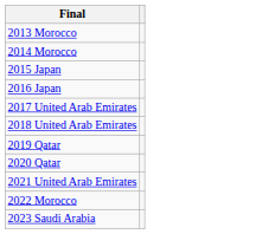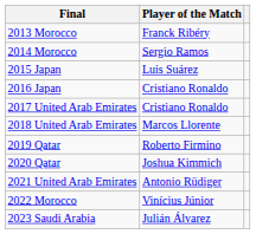 <table class="wikitable plainrowheaders sortable">
 <tr>
 <th scope="col">Final</th>
+<th scope="col">Player of the Match</th>
 <th class="unsortable"></th>
 </tr>
 <tr>
 <td scope="row"><a href='#'>2013 Morocco</a></td>
+<td> <a href='#'>Franck Ribéry</a></td>
 <td></td>
 </tr>
 <tr>
 <td scope="row"><a href='#'>2014 Morocco</a></td>
+<td> <a href='#'>Sergio Ramos</a></td>
 <td></td>
 </tr>
 <tr>
 <td scope="row"><a href='#'>2015 Japan</a></td>
+<td> <a href='#'>Luis Suárez</a></td>
 <td></td>
 </tr>
 <tr>
 <td scope="row"><a href='#'>2016 Japan</a></td>
+<td> <a href='#'>Cristiano Ronaldo</a></td>
 <td></td>
 </tr>
 <tr>
 <td scope="row"><a href='#'>2017 United Arab Emirates</a></td>
+<td> <a href='#'>Cristiano Ronaldo</a></td>
 <td></td>
 </tr>
 <tr>
 <td scope="row"><a href='#'>2018 United Arab Emirates</a></td>
+<td> <a href='#'>Marcos Llorente</a></td>
 <td></td>
 </tr>
 <tr>
 <td scope="row"><a href='#'>2019 Qatar</a></td>
+<td> <a href='#'>Roberto Firmino</a></td>
 <td></td>
 </tr>
 <tr>
 <td scope="row"><a href='#'>2020 Qatar</a></td>
+<td> <a href='#'>Joshua Kimmich</a></td>
 <td></td>
 </tr>
 <tr>
 <td scope="row"><a href='#'>2021 United Arab Emirates</a></td>
+<td> <a href='#'>Antonio Rüdiger</a></td>
 <td></td>
 </tr>
 <tr>
 <td scope="row"><a href='#'>2022 Morocco</a></td>
+<td> <a href='#'>Vinícius Júnior</a></td>
 <td></td>
 </tr>
 <tr>
 <td><a href='#'>2023 Saudi Arabia</a></td>
+<td> <a href='#'>Julián Álvarez</a></td>
 <td></td>
 </tr>
 </table>
